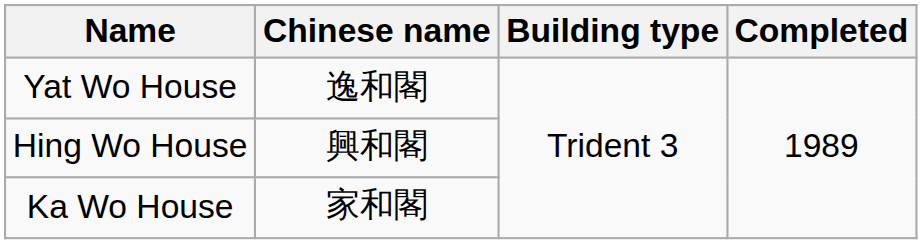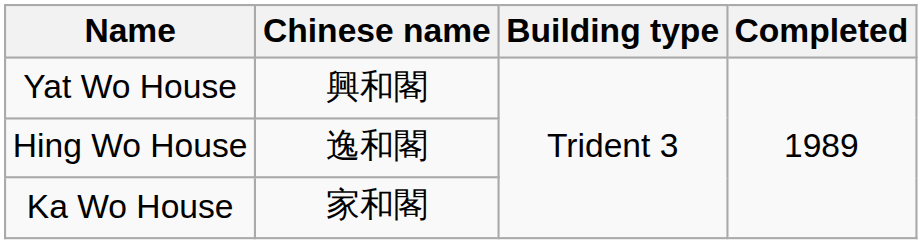 <table class="wikitable" style="text-align: center">
 <tr>
 <th>Name</th>
 <th>Chinese name</th>
 <th>Building type</th>
 <th>Completed</th>
 </tr>
 <tr>
 <td>Yat Wo House</td>
-<td>逸和閣</td>
+<td>興和閣</td>
 <td rowspan="3">Trident 3</td>
 <td rowspan="3">1989</td>
 </tr>
 <tr>
 <td>Hing Wo House</td>
-<td>興和閣</td>
+<td>逸和閣</td>
 </tr>
 <tr>
 <td>Ka Wo House</td>
 <td>家和閣</td>
 </tr>
 </table>
